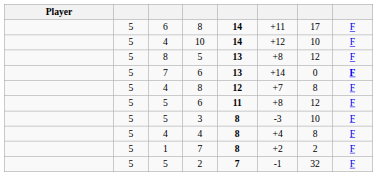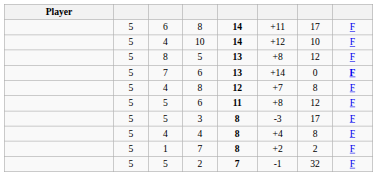 <table class="wikitable sortable" style="text-align:center;">
 <tr>
 <th width="175px">Player</th>
 <th width="50px"></th>
 <th width="50px"></th>
 <th width="50px"></th>
 <th width="60px"></th>
 <th width="60px"></th>
 <th width="50px"></th>
 <th width="60px"></th>
 </tr>
 <tr>
 <td align="left"> </td>
 <td>5</td>
 <td>6</td>
 <td>8</td>
 <td><strong>14</strong></td>
 <td>+11</td>
 <td>17</td>
 <td><a href='#'>F</a></td>
 </tr>
 <tr>
 <td align="left"> </td>
 <td>5</td>
 <td>4</td>
 <td>10</td>
 <td><strong>14</strong></td>
 <td>+12</td>
 <td>10</td>
 <td><a href='#'>F</a></td>
 </tr>
 <tr>
 <td align="left"> </td>
 <td>5</td>
 <td>8</td>
 <td>5</td>
 <td><strong>13</strong></td>
 <td>+8</td>
 <td>12</td>
 <td><a href='#'>F</a></td>
 </tr>
 <tr>
 <td align="left"> </td>
 <td>5</td>
 <td>7</td>
 <td>6</td>
 <td><strong>13</strong></td>
 <td>+14</td>
 <td>0</td>
 <td><strong><a href='#'>F</a></strong></td>
 </tr>
 <tr>
 <td align="left"> </td>
 <td>5</td>
 <td>4</td>
 <td>8</td>
 <td><strong>12</strong></td>
 <td>+7</td>
 <td>8</td>
 <td><a href='#'>F</a></td>
 </tr>
 <tr>
 <td align="left"> </td>
 <td>5</td>
 <td>5</td>
 <td>6</td>
 <td><strong>11</strong></td>
 <td>+8</td>
 <td>12</td>
 <td><a href='#'>F</a></td>
 </tr>
 <tr>
 <td align="left"> </td>
 <td>5</td>
 <td>5</td>
 <td>3</td>
 <td><strong>8</strong></td>
 <td>-3</td>
-<td>10</td>
+<td>17</td>
 <td><a href='#'>F</a></td>
 </tr>
 <tr>
 <td align="left"> </td>
 <td>5</td>
 <td>4</td>
 <td>4</td>
 <td><strong>8</strong></td>
 <td>+4</td>
 <td>8</td>
 <td><a href='#'>F</a></td>
 </tr>
 <tr>
 <td align="left"> </td>
 <td>5</td>
 <td>1</td>
 <td>7</td>
 <td><strong>8</strong></td>
 <td>+2</td>
 <td>2</td>
 <td><a href='#'>F</a></td>
 </tr>
 <tr>
 <td align="left"> </td>
 <td>5</td>
 <td>5</td>
 <td>2</td>
 <td><strong>7</strong></td>
 <td>-1</td>
 <td>32</td>
 <td><a href='#'>F</a></td>
 </tr>
 </table>
